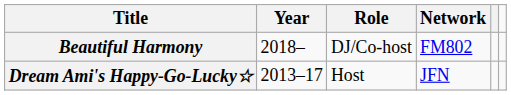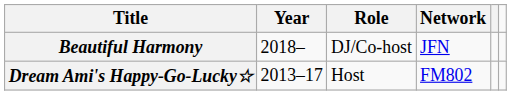 <table class="wikitable sortable plainrowheaders">
 <tr>
 <th scope="col">Title</th>
 <th scope="col">Year</th>
 <th scope="col">Role</th>
 <th scope="col">Network</th>
 <th scope="col" class="unsortable"></th>
 <td></td>
 </tr>
 <tr>
 <th scope="row"><em>Beautiful Harmony</em></th>
 <td>2018–</td>
 <td>DJ/Co-host</td>
-<td><a href='#'>FM802</a></td>
+<td><a href='#'>JFN</a></td>
 <td></td>
 </tr>
 <tr>
 <th scope="row"><em>Dream Ami's Happy-Go-Lucky☆</em></th>
 <td>2013–17</td>
 <td>Host</td>
-<td><a href='#'>JFN</a></td>
+<td><a href='#'>FM802</a></td>
 <td></td>
 <td></td>
 </tr>
 </table>
